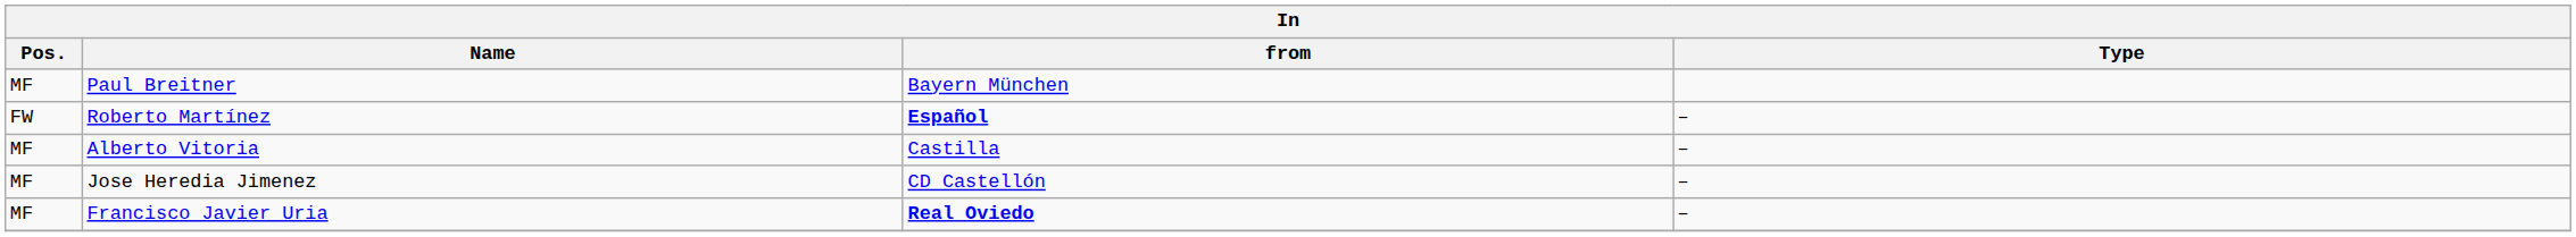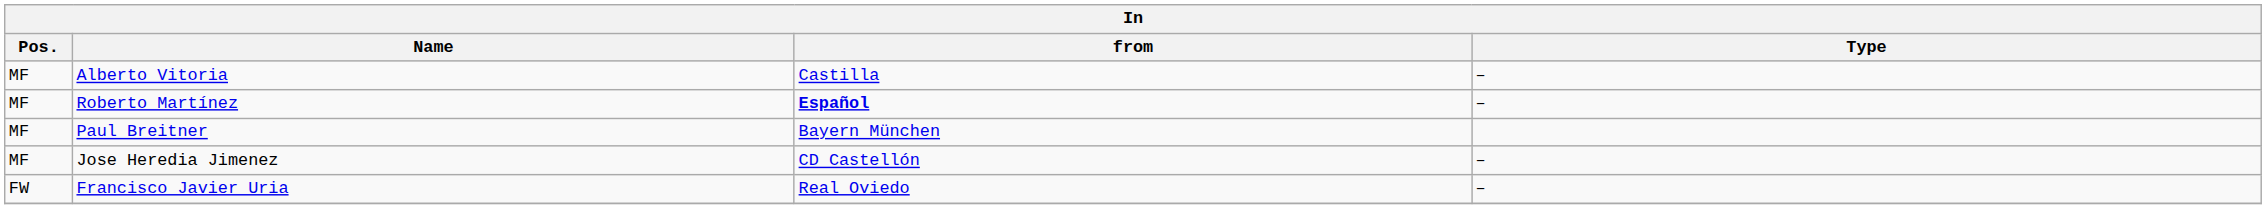 <table class="wikitable" style="font-size:90%;width:99%;">
 <tr>
 <th colspan="4">In</th>
 </tr>
 <tr>
 <th width=3%>Pos.</th>
 <th width=32%>Name</th>
 <th width=30%>from</th>
 <th width=35%>Type</th>
 </tr>
 <tr>
 <td>MF</td>
-<td><a href='#'>Paul Breitner</a></td>
-<td><a href='#'>Bayern München</a></td>
-<td></td>
+<td><a href='#'>Alberto Vitoria</a></td>
+<td><a href='#'>Castilla</a></td>
+<td>–</td>
 </tr>
 <tr>
-<td>FW</td>
+<td>MF</td>
 <td><a href='#'>Roberto Martínez</a></td>
 <td><strong><a href='#'>Español</a></strong></td>
 <td>–</td>
 </tr>
 <tr>
 <td>MF</td>
-<td><a href='#'>Alberto Vitoria</a></td>
-<td><a href='#'>Castilla</a></td>
-<td>–</td>
+<td><a href='#'>Paul Breitner</a></td>
+<td><a href='#'>Bayern München</a></td>
+<td></td>
 </tr>
 <tr>
 <td>MF</td>
 <td>Jose Heredia Jimenez</td>
 <td><a href='#'>CD Castellón</a></td>
 <td>–</td>
 </tr>
 <tr>
-<td>MF</td>
+<td>FW</td>
 <td><a href='#'>Francisco Javier Uria</a></td>
-<td><strong><a href='#'>Real Oviedo</a></strong></td>
+<td><a href='#'>Real Oviedo</a></td>
 <td>–</td>
 </tr>
 <tr>
 </tr>
 </table>
